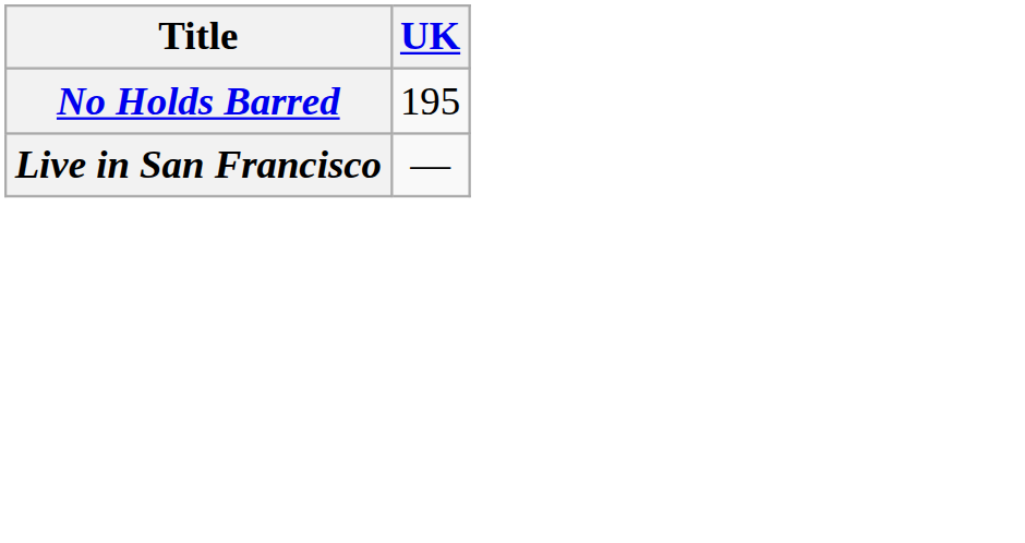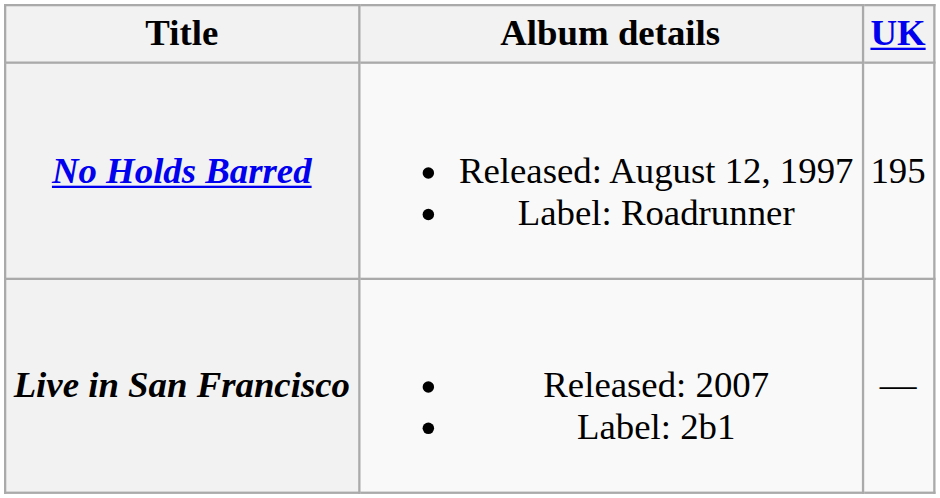 <table class="wikitable plainrowheaders" style="text-align:center;" border="1">
 <tr>
 <th>Title</th>
+<th>Album details</th>
 <th><a href='#'>UK</a><br></th>
 </tr>
 <tr>
 <th scope="row"><em><a href='#'>No Holds Barred</a></em></th>
+<td><br><ul><li>Released: August 12, 1997</li><li>Label: Roadrunner</li></ul></td>
 <td>195</td>
 </tr>
 <tr>
 <th scope="row"><em>Live in San Francisco</em></th>
+<td><br><ul><li>Released: 2007</li><li>Label: 2b1</li></ul></td>
 <td>—</td>
 </tr>
 </table>
